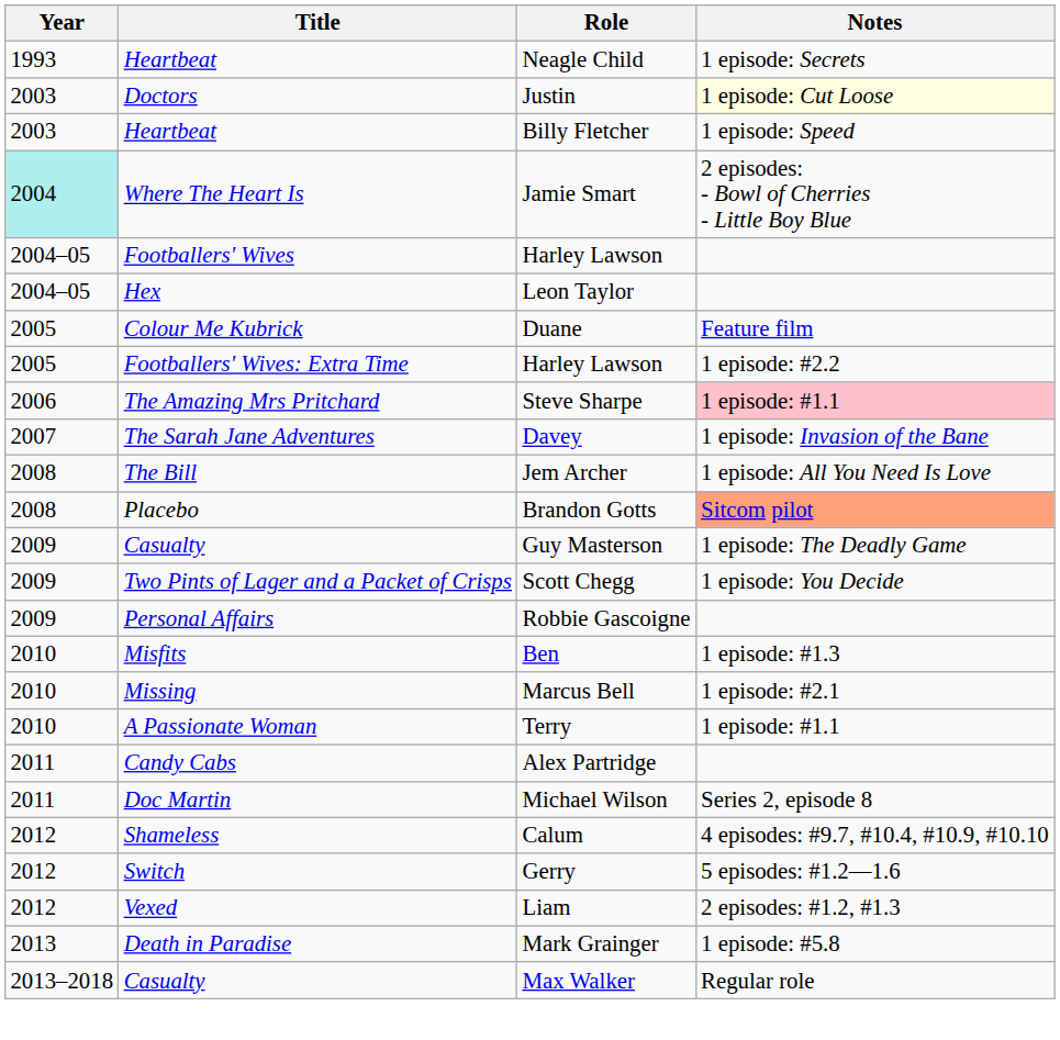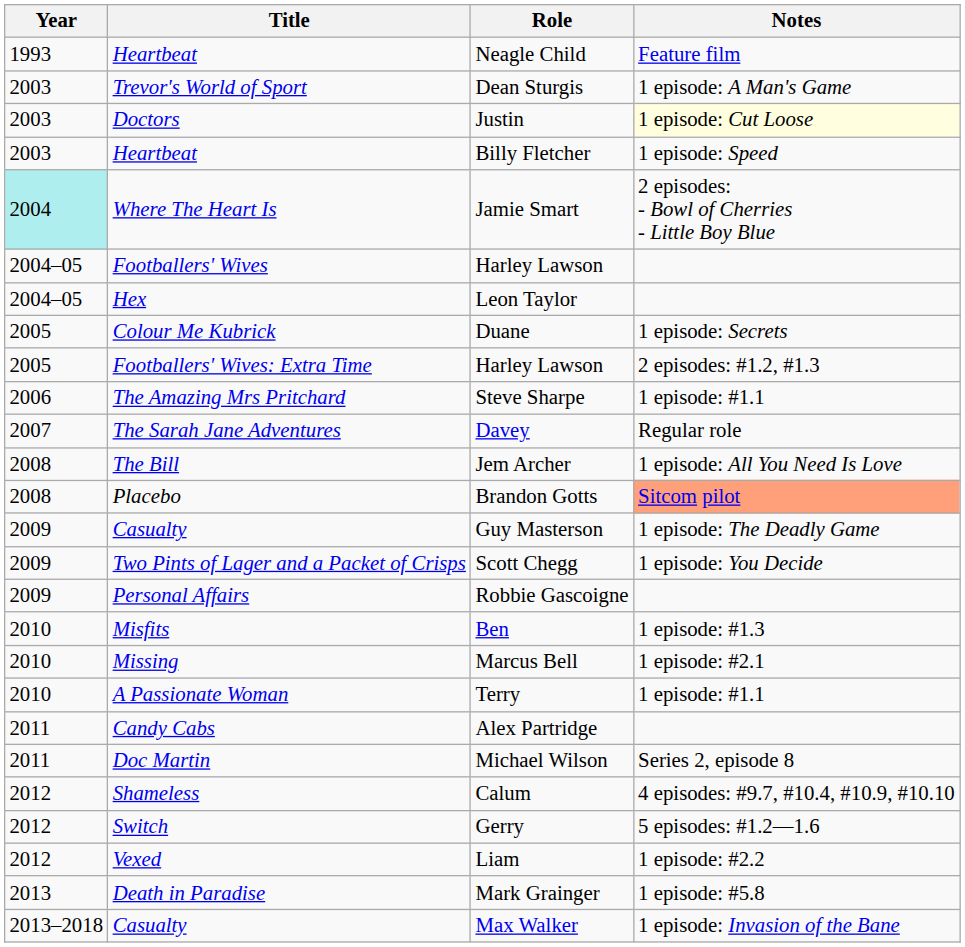 <table class="wikitable sortable">
 <tr>
 <th>Year</th>
 <th>Title</th>
 <th>Role</th>
 <th class="unsortable">Notes</th>
 </tr>
 <tr>
 <td>1993</td>
 <td><em><a href='#'>Heartbeat</a></em></td>
 <td>Neagle Child</td>
-<td>1 episode: <em>Secrets</em></td>
+<td><a href='#'>Feature film</a></td>
+</tr>
+<tr>
+<td>2003</td>
+<td><em><a href='#'>Trevor's World of Sport</a></em></td>
+<td>Dean Sturgis</td>
+<td>1 episode: <em>A Man's Game</em></td>
 </tr>
 <tr>
 <td>2003</td>
 <td><em><a href='#'>Doctors</a></em></td>
 <td>Justin</td>
 <td style="background: lightyellow;">1 episode: <em>Cut Loose</em></td>
 </tr>
 <tr>
 <td>2003</td>
 <td><em><a href='#'>Heartbeat</a></em></td>
 <td>Billy Fletcher</td>
 <td>1 episode: <em>Speed</em></td>
 </tr>
 <tr>
 <td style="background: paleturquoise;">2004</td>
 <td><em><a href='#'>Where The Heart Is</a></em></td>
 <td>Jamie Smart</td>
 <td>2 episodes:<br>- <em>Bowl of Cherries</em><br>- <em>Little Boy Blue</em></td>
 </tr>
 <tr>
 <td>2004–05</td>
 <td><em><a href='#'>Footballers' Wives</a></em></td>
 <td>Harley Lawson</td>
 <td></td>
 </tr>
 <tr>
 <td>2004–05</td>
 <td><em><a href='#'>Hex</a></em></td>
 <td>Leon Taylor</td>
 <td></td>
 </tr>
 <tr>
 <td>2005</td>
 <td><em><a href='#'>Colour Me Kubrick</a></em></td>
 <td>Duane</td>
-<td><a href='#'>Feature film</a></td>
+<td>1 episode: <em>Secrets</em></td>
 </tr>
 <tr>
 <td>2005</td>
 <td><em><a href='#'>Footballers' Wives: Extra Time</a></em></td>
 <td>Harley Lawson</td>
-<td>1 episode: #2.2</td>
+<td>2 episodes: #1.2, #1.3</td>
 </tr>
 <tr>
 <td>2006</td>
 <td><em><a href='#'>The Amazing Mrs Pritchard</a></em></td>
 <td>Steve Sharpe</td>
-<td style="background: pink;">1 episode: #1.1</td>
+<td>1 episode: #1.1</td>
 </tr>
 <tr>
 <td>2007</td>
 <td><em><a href='#'>The Sarah Jane Adventures</a></em></td>
 <td><a href='#'>Davey</a></td>
-<td>1 episode: <em><a href='#'>Invasion of the Bane</a></em></td>
+<td>Regular role</td>
 </tr>
 <tr>
 <td>2008</td>
 <td><em><a href='#'>The Bill</a></em></td>
 <td>Jem Archer</td>
 <td>1 episode: <em>All You Need Is Love</em></td>
 </tr>
 <tr>
 <td>2008</td>
 <td><em>Placebo</em></td>
 <td>Brandon Gotts</td>
 <td style="background: lightsalmon;"><a href='#'>Sitcom</a> <a href='#'>pilot</a></td>
 </tr>
 <tr>
 <td>2009</td>
 <td><em><a href='#'>Casualty</a></em></td>
 <td>Guy Masterson</td>
 <td>1 episode: <em>The Deadly Game</em></td>
 </tr>
 <tr>
 <td>2009</td>
 <td><em><a href='#'>Two Pints of Lager and a Packet of Crisps</a></em></td>
 <td>Scott Chegg</td>
 <td>1 episode: <em>You Decide</em></td>
 </tr>
 <tr>
 <td>2009</td>
 <td><em><a href='#'>Personal Affairs</a></em></td>
 <td>Robbie Gascoigne</td>
 <td></td>
 </tr>
 <tr>
 <td>2010</td>
 <td><em><a href='#'>Misfits</a></em></td>
 <td><a href='#'>Ben</a></td>
 <td>1 episode: #1.3</td>
 </tr>
 <tr>
 <td>2010</td>
 <td><em><a href='#'>Missing</a></em></td>
 <td>Marcus Bell</td>
 <td>1 episode: #2.1</td>
 </tr>
 <tr>
 <td>2010</td>
 <td><em><a href='#'>A Passionate Woman</a></em></td>
 <td>Terry</td>
 <td>1 episode: #1.1</td>
 </tr>
 <tr>
 <td>2011</td>
 <td><em><a href='#'>Candy Cabs</a></em></td>
 <td>Alex Partridge</td>
 <td></td>
 </tr>
 <tr>
 <td>2011</td>
 <td><em><a href='#'>Doc Martin</a></em></td>
 <td>Michael Wilson</td>
 <td>Series 2, episode 8</td>
 </tr>
 <tr>
 <td>2012</td>
 <td><em><a href='#'>Shameless</a></em></td>
 <td>Calum</td>
 <td>4 episodes: #9.7, #10.4, #10.9, #10.10</td>
 </tr>
 <tr>
 <td>2012</td>
 <td><em><a href='#'>Switch</a></em></td>
 <td>Gerry</td>
 <td>5 episodes: #1.2—1.6</td>
 </tr>
 <tr>
 <td>2012</td>
 <td><em><a href='#'>Vexed</a></em></td>
 <td>Liam</td>
-<td>2 episodes: #1.2, #1.3</td>
+<td>1 episode: #2.2</td>
 </tr>
 <tr>
 <td>2013</td>
 <td><em><a href='#'>Death in Paradise</a></em></td>
 <td>Mark Grainger</td>
 <td>1 episode: #5.8</td>
 </tr>
 <tr>
 <td>2013–2018</td>
 <td><em><a href='#'>Casualty</a></em></td>
 <td><a href='#'>Max Walker</a></td>
-<td>Regular role</td>
+<td>1 episode: <em><a href='#'>Invasion of the Bane</a></em></td>
 </tr>
 </table>
